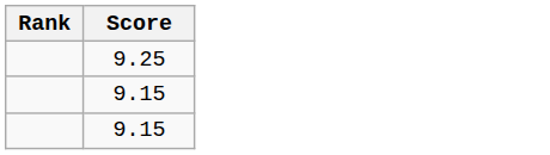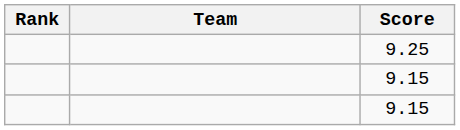 <table class=wikitable style="text-align:center">
 <tr>
 <th width=40>Rank</th>
+<th width=200>Team</th>
 <th width=60>Score</th>
 </tr>
 <tr>
 <td></td>
+<td align=left></td>
 <td>9.25</td>
 </tr>
 <tr>
 <td></td>
+<td align=left></td>
 <td>9.15</td>
 </tr>
 <tr>
 <td></td>
+<td align=left></td>
 <td>9.15</td>
 </tr>
 </table>
